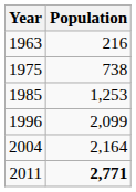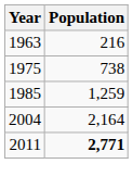 <table class="wikitable" style="line-height:1.1em;">
 <tr>
 <th>Year</th>
 <th>Population</th>
 </tr>
 <tr align="right">
 <td>1963</td>
 <td>216</td>
 </tr>
 <tr align="right">
 <td>1975</td>
 <td>738</td>
 </tr>
 <tr align="right">
 <td>1985</td>
-<td>1,253</td>
-</tr>
-<tr align="right">
-<td>1996</td>
-<td>2,099</td>
+<td>1,259</td>
 </tr>
 <tr align="right">
 <td>2004</td>
 <td>2,164</td>
 </tr>
 <tr align="right">
 <td>2011</td>
 <td><strong>2,771</strong></td>
 </tr>
 </table>
